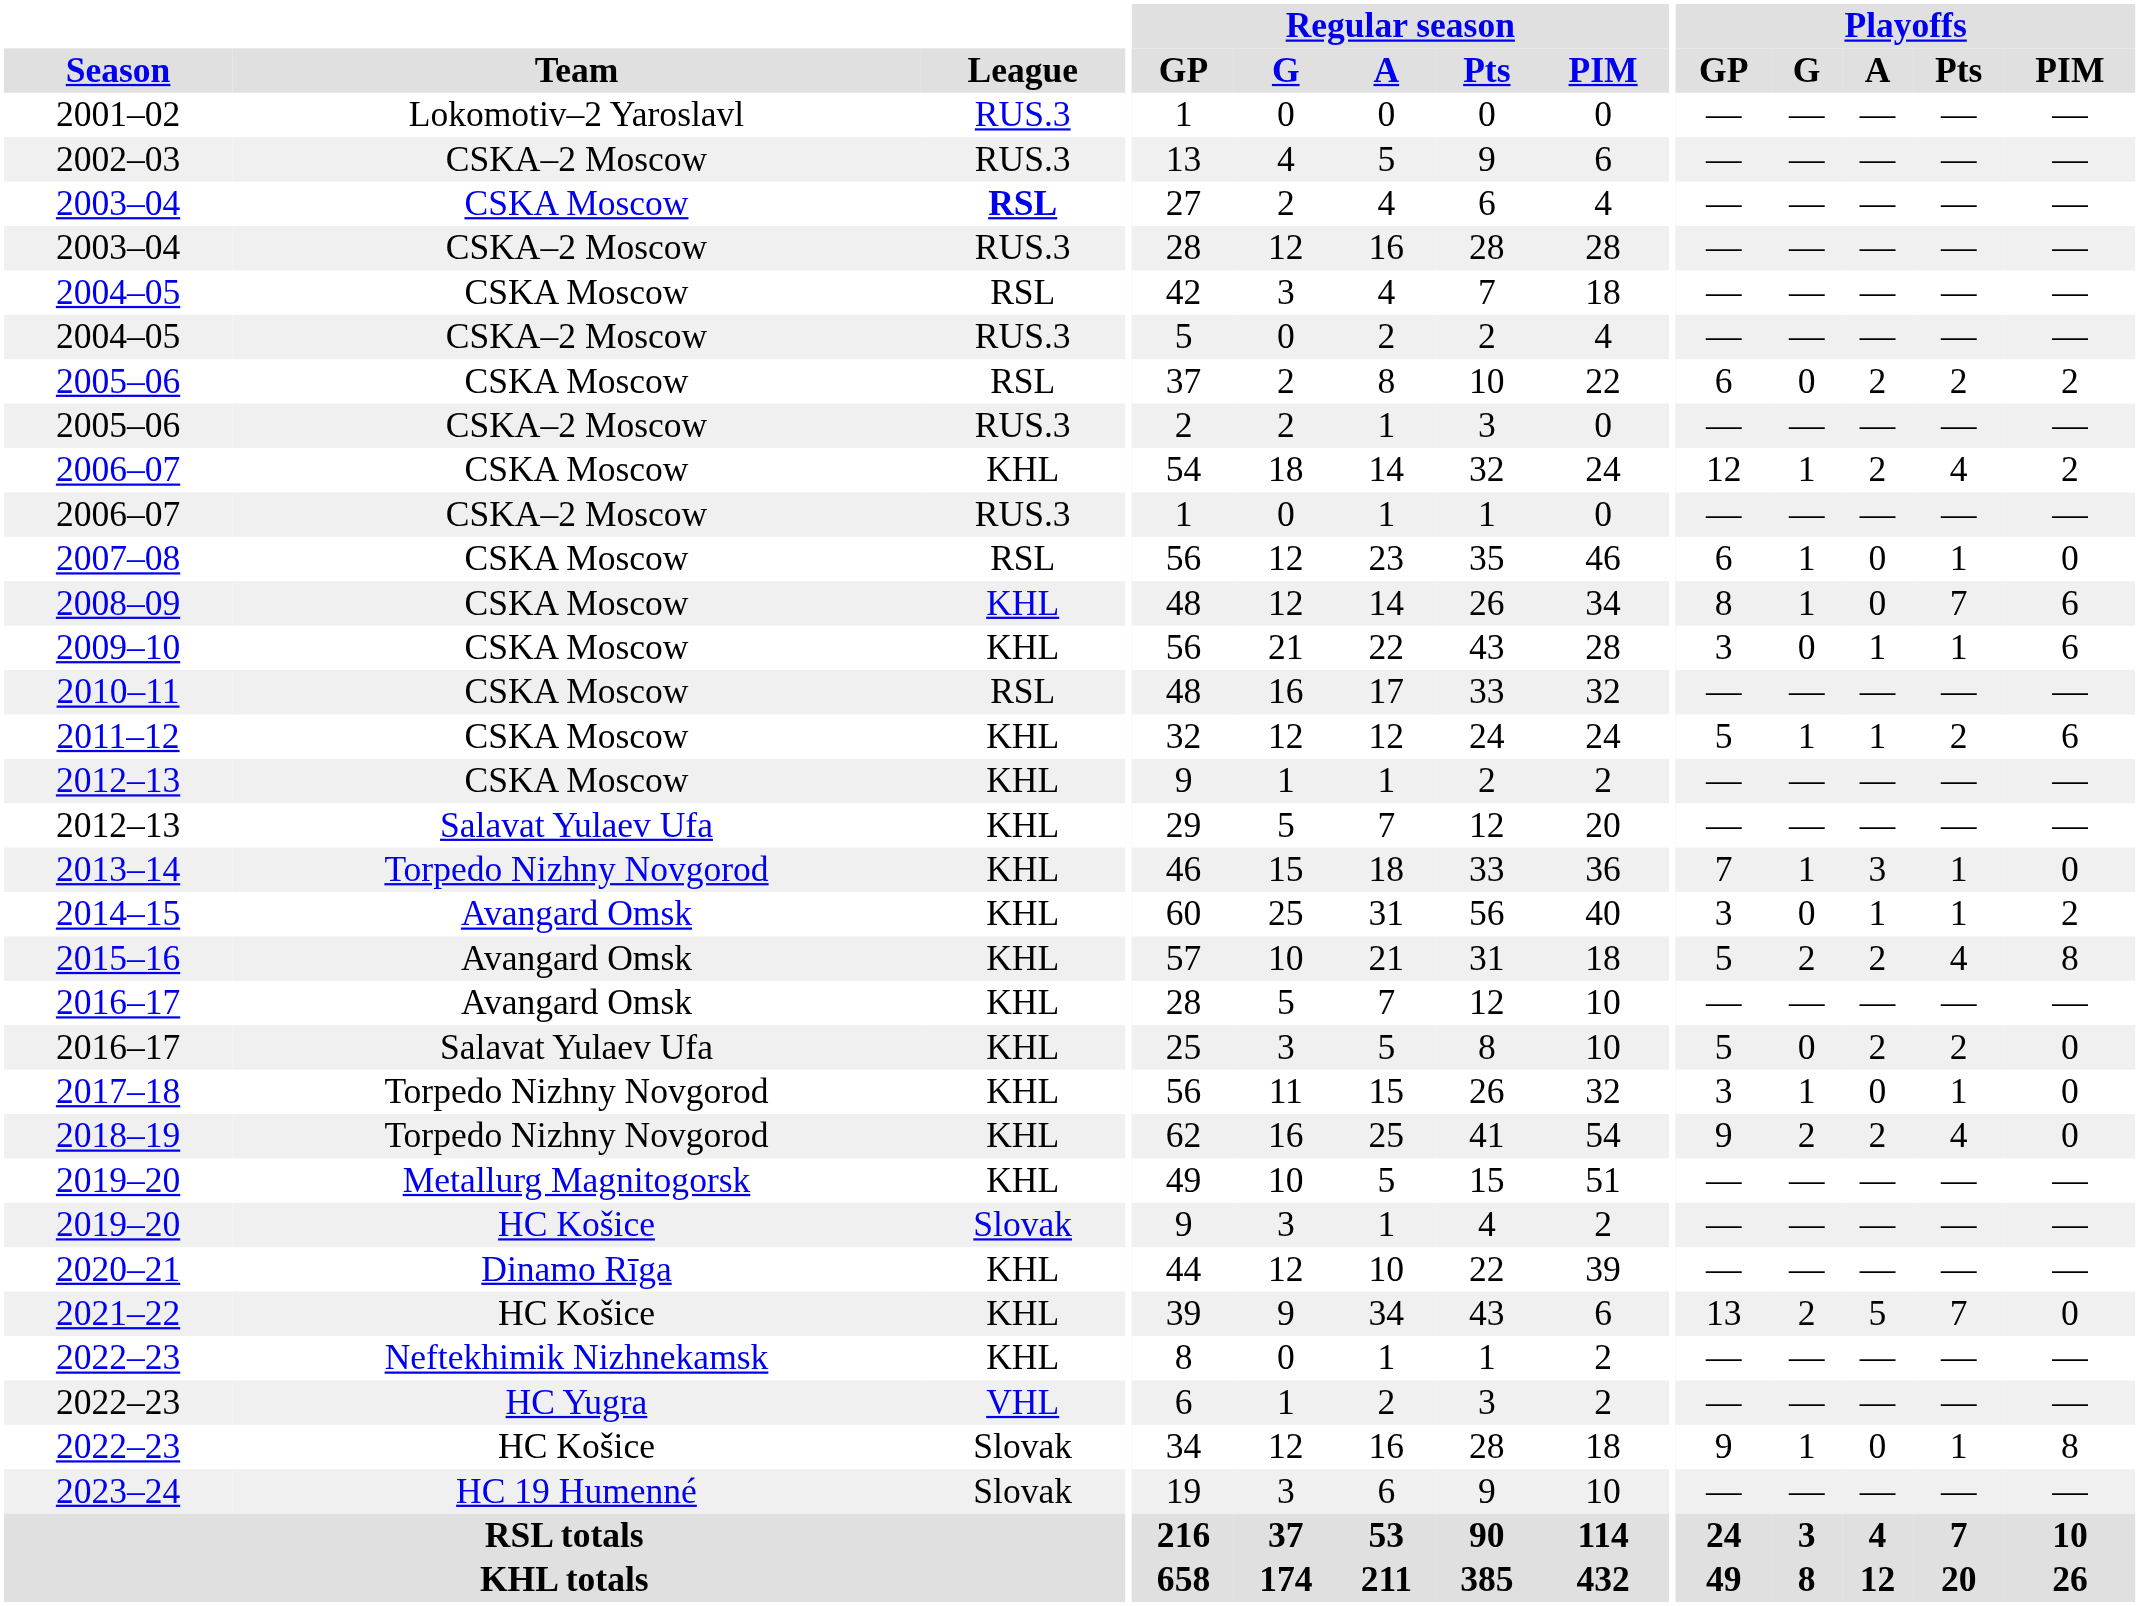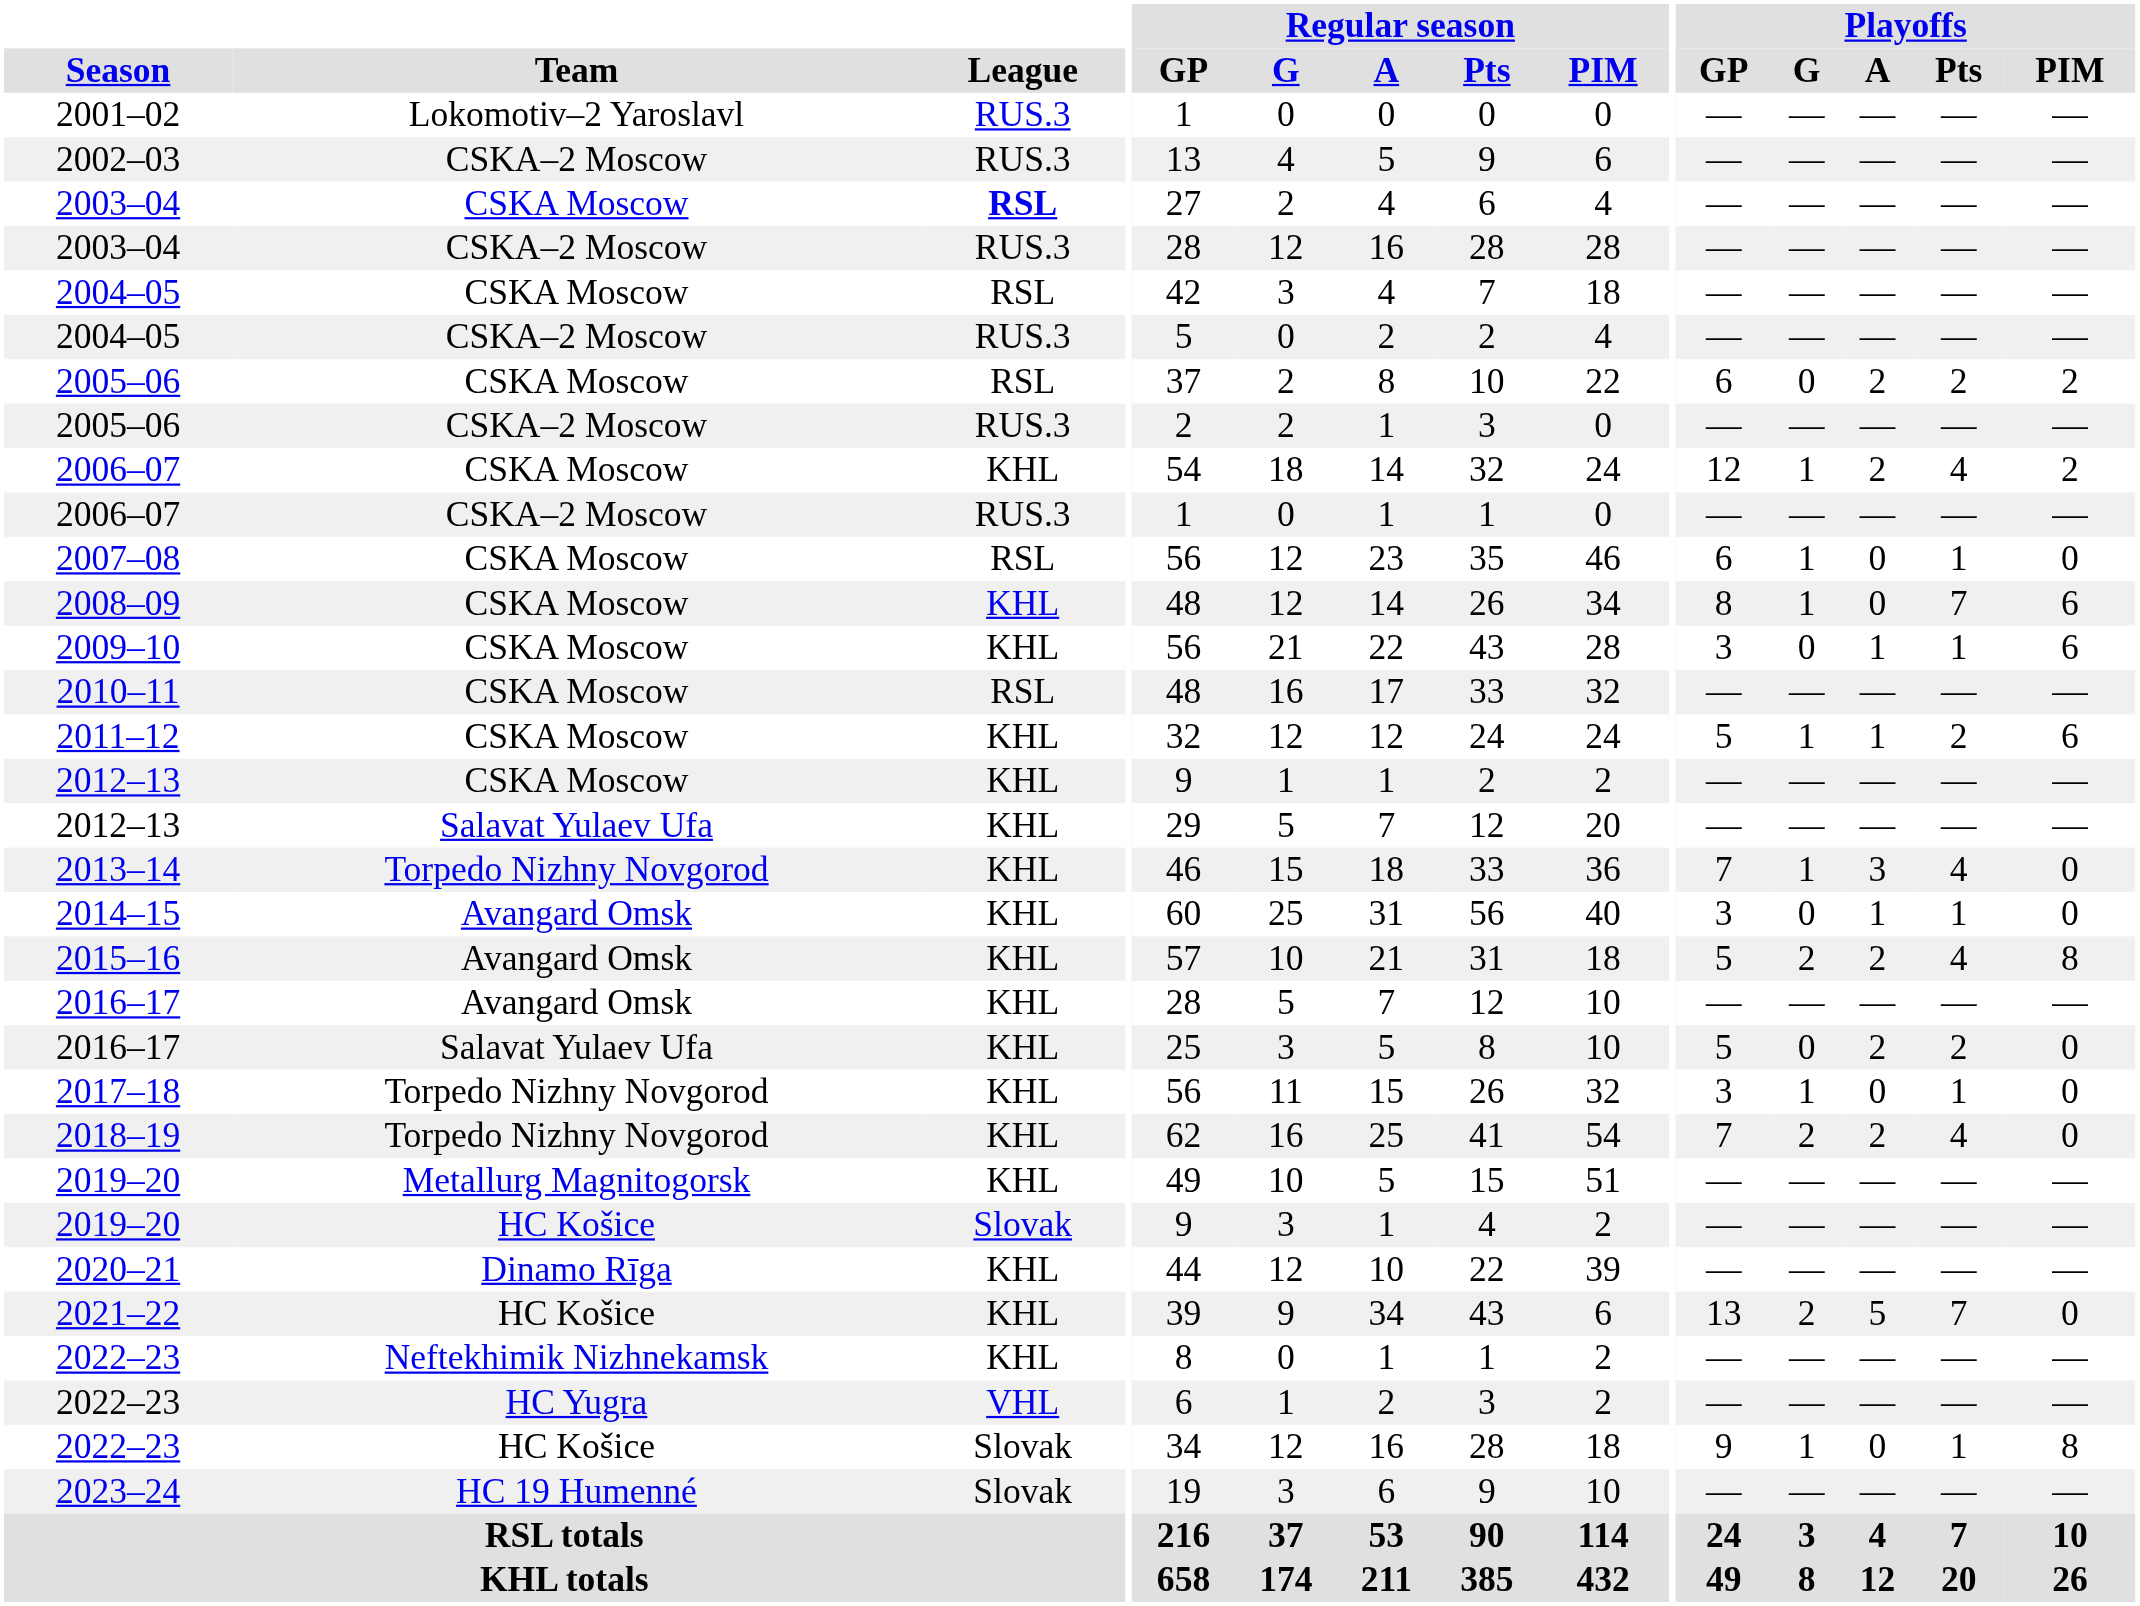 <table border="0" cellpadding="1" cellspacing="0" style="text-align:center; width:60em">
 <tr bgcolor="#e0e0e0">
 <th colspan="3" bgcolor="#ffffff"></th>
 <th rowspan="99" bgcolor="#ffffff"></th>
 <th colspan="5"><a href='#'>Regular season</a></th>
 <th rowspan="99" bgcolor="#ffffff"></th>
 <th colspan="5"><a href='#'>Playoffs</a></th>
 </tr>
 <tr bgcolor="#e0e0e0">
 <th><a href='#'>Season</a></th>
 <th>Team</th>
 <th>League</th>
 <th>GP</th>
 <th><a href='#'>G</a></th>
 <th><a href='#'>A</a></th>
 <th><a href='#'>Pts</a></th>
 <th><a href='#'>PIM</a></th>
 <th>GP</th>
 <th>G</th>
 <th>A</th>
 <th>Pts</th>
 <th>PIM</th>
 </tr>
 <tr>
 <td>2001–02</td>
 <td>Lokomotiv–2 Yaroslavl</td>
 <td><a href='#'>RUS.3</a></td>
 <td>1</td>
 <td>0</td>
 <td>0</td>
 <td>0</td>
 <td>0</td>
 <td>—</td>
 <td>—</td>
 <td>—</td>
 <td>—</td>
 <td>—</td>
 </tr>
 <tr bgcolor="#f0f0f0">
 <td>2002–03</td>
 <td>CSKA–2 Moscow</td>
 <td>RUS.3</td>
 <td>13</td>
 <td>4</td>
 <td>5</td>
 <td>9</td>
 <td>6</td>
 <td>—</td>
 <td>—</td>
 <td>—</td>
 <td>—</td>
 <td>—</td>
 </tr>
 <tr>
 <td><a href='#'>2003–04</a></td>
 <td><a href='#'>CSKA Moscow</a></td>
 <td><strong><a href='#'>RSL</a></strong></td>
 <td>27</td>
 <td>2</td>
 <td>4</td>
 <td>6</td>
 <td>4</td>
 <td>—</td>
 <td>—</td>
 <td>—</td>
 <td>—</td>
 <td>—</td>
 </tr>
 <tr bgcolor="#f0f0f0">
 <td>2003–04</td>
 <td>CSKA–2 Moscow</td>
 <td>RUS.3</td>
 <td>28</td>
 <td>12</td>
 <td>16</td>
 <td>28</td>
 <td>28</td>
 <td>—</td>
 <td>—</td>
 <td>—</td>
 <td>—</td>
 <td>—</td>
 </tr>
 <tr>
 <td><a href='#'>2004–05</a></td>
 <td>CSKA Moscow</td>
 <td>RSL</td>
 <td>42</td>
 <td>3</td>
 <td>4</td>
 <td>7</td>
 <td>18</td>
 <td>—</td>
 <td>—</td>
 <td>—</td>
 <td>—</td>
 <td>—</td>
 </tr>
 <tr bgcolor="#f0f0f0">
 <td>2004–05</td>
 <td>CSKA–2 Moscow</td>
 <td>RUS.3</td>
 <td>5</td>
 <td>0</td>
 <td>2</td>
 <td>2</td>
 <td>4</td>
 <td>—</td>
 <td>—</td>
 <td>—</td>
 <td>—</td>
 <td>—</td>
 </tr>
 <tr>
 <td><a href='#'>2005–06</a></td>
 <td>CSKA Moscow</td>
 <td>RSL</td>
 <td>37</td>
 <td>2</td>
 <td>8</td>
 <td>10</td>
 <td>22</td>
 <td>6</td>
 <td>0</td>
 <td>2</td>
 <td>2</td>
 <td>2</td>
 </tr>
 <tr bgcolor="#f0f0f0">
 <td>2005–06</td>
 <td>CSKA–2 Moscow</td>
 <td>RUS.3</td>
 <td>2</td>
 <td>2</td>
 <td>1</td>
 <td>3</td>
 <td>0</td>
 <td>—</td>
 <td>—</td>
 <td>—</td>
 <td>—</td>
 <td>—</td>
 </tr>
 <tr>
 <td><a href='#'>2006–07</a></td>
 <td>CSKA Moscow</td>
 <td>KHL</td>
 <td>54</td>
 <td>18</td>
 <td>14</td>
 <td>32</td>
 <td>24</td>
 <td>12</td>
 <td>1</td>
 <td>2</td>
 <td>4</td>
 <td>2</td>
 </tr>
 <tr bgcolor="#f0f0f0">
 <td>2006–07</td>
 <td>CSKA–2 Moscow</td>
 <td>RUS.3</td>
 <td>1</td>
 <td>0</td>
 <td>1</td>
 <td>1</td>
 <td>0</td>
 <td>—</td>
 <td>—</td>
 <td>—</td>
 <td>—</td>
 <td>—</td>
 </tr>
 <tr>
 <td><a href='#'>2007–08</a></td>
 <td>CSKA Moscow</td>
 <td>RSL</td>
 <td>56</td>
 <td>12</td>
 <td>23</td>
 <td>35</td>
 <td>46</td>
 <td>6</td>
 <td>1</td>
 <td>0</td>
 <td>1</td>
 <td>0</td>
 </tr>
 <tr bgcolor="#f0f0f0">
 <td><a href='#'>2008–09</a></td>
 <td>CSKA Moscow</td>
 <td><a href='#'>KHL</a></td>
 <td>48</td>
 <td>12</td>
 <td>14</td>
 <td>26</td>
 <td>34</td>
 <td>8</td>
 <td>1</td>
 <td>0</td>
 <td>7</td>
 <td>6</td>
 </tr>
 <tr>
 <td><a href='#'>2009–10</a></td>
 <td>CSKA Moscow</td>
 <td>KHL</td>
 <td>56</td>
 <td>21</td>
 <td>22</td>
 <td>43</td>
 <td>28</td>
 <td>3</td>
 <td>0</td>
 <td>1</td>
 <td>1</td>
 <td>6</td>
 </tr>
 <tr bgcolor="#f0f0f0">
 <td><a href='#'>2010–11</a></td>
 <td>CSKA Moscow</td>
 <td>RSL</td>
 <td>48</td>
 <td>16</td>
 <td>17</td>
 <td>33</td>
 <td>32</td>
 <td>—</td>
 <td>—</td>
 <td>—</td>
 <td>—</td>
 <td>—</td>
 </tr>
 <tr>
 <td><a href='#'>2011–12</a></td>
 <td>CSKA Moscow</td>
 <td>KHL</td>
 <td>32</td>
 <td>12</td>
 <td>12</td>
 <td>24</td>
 <td>24</td>
 <td>5</td>
 <td>1</td>
 <td>1</td>
 <td>2</td>
 <td>6</td>
 </tr>
 <tr bgcolor="#f0f0f0">
 <td><a href='#'>2012–13</a></td>
 <td>CSKA Moscow</td>
 <td>KHL</td>
 <td>9</td>
 <td>1</td>
 <td>1</td>
 <td>2</td>
 <td>2</td>
 <td>—</td>
 <td>—</td>
 <td>—</td>
 <td>—</td>
 <td>—</td>
 </tr>
 <tr>
 <td>2012–13</td>
 <td><a href='#'>Salavat Yulaev Ufa</a></td>
 <td>KHL</td>
 <td>29</td>
 <td>5</td>
 <td>7</td>
 <td>12</td>
 <td>20</td>
 <td>—</td>
 <td>—</td>
 <td>—</td>
 <td>—</td>
 <td>—</td>
 </tr>
 <tr bgcolor="#f0f0f0">
 <td><a href='#'>2013–14</a></td>
 <td><a href='#'>Torpedo Nizhny Novgorod</a></td>
 <td>KHL</td>
 <td>46</td>
 <td>15</td>
 <td>18</td>
 <td>33</td>
 <td>36</td>
 <td>7</td>
 <td>1</td>
 <td>3</td>
-<td>1</td>
+<td>4</td>
 <td>0</td>
 </tr>
 <tr>
 <td><a href='#'>2014–15</a></td>
 <td><a href='#'>Avangard Omsk</a></td>
 <td>KHL</td>
 <td>60</td>
 <td>25</td>
 <td>31</td>
 <td>56</td>
 <td>40</td>
 <td>3</td>
 <td>0</td>
 <td>1</td>
 <td>1</td>
-<td>2</td>
+<td>0</td>
 </tr>
 <tr bgcolor="#f0f0f0">
 <td><a href='#'>2015–16</a></td>
 <td>Avangard Omsk</td>
 <td>KHL</td>
 <td>57</td>
 <td>10</td>
 <td>21</td>
 <td>31</td>
 <td>18</td>
 <td>5</td>
 <td>2</td>
 <td>2</td>
 <td>4</td>
 <td>8</td>
 </tr>
 <tr>
 <td><a href='#'>2016–17</a></td>
 <td>Avangard Omsk</td>
 <td>KHL</td>
 <td>28</td>
 <td>5</td>
 <td>7</td>
 <td>12</td>
 <td>10</td>
 <td>—</td>
 <td>—</td>
 <td>—</td>
 <td>—</td>
 <td>—</td>
 </tr>
 <tr bgcolor="#f0f0f0">
 <td>2016–17</td>
 <td>Salavat Yulaev Ufa</td>
 <td>KHL</td>
 <td>25</td>
 <td>3</td>
 <td>5</td>
 <td>8</td>
 <td>10</td>
 <td>5</td>
 <td>0</td>
 <td>2</td>
 <td>2</td>
 <td>0</td>
 </tr>
 <tr>
 <td><a href='#'>2017–18</a></td>
 <td>Torpedo Nizhny Novgorod</td>
 <td>KHL</td>
 <td>56</td>
 <td>11</td>
 <td>15</td>
 <td>26</td>
 <td>32</td>
 <td>3</td>
 <td>1</td>
 <td>0</td>
 <td>1</td>
 <td>0</td>
 </tr>
 <tr bgcolor="#f0f0f0">
 <td><a href='#'>2018–19</a></td>
 <td>Torpedo Nizhny Novgorod</td>
 <td>KHL</td>
 <td>62</td>
 <td>16</td>
 <td>25</td>
 <td>41</td>
 <td>54</td>
-<td>9</td>
+<td>7</td>
 <td>2</td>
 <td>2</td>
 <td>4</td>
 <td>0</td>
 </tr>
 <tr>
 <td><a href='#'>2019–20</a></td>
 <td><a href='#'>Metallurg Magnitogorsk</a></td>
 <td>KHL</td>
 <td>49</td>
 <td>10</td>
 <td>5</td>
 <td>15</td>
 <td>51</td>
 <td>—</td>
 <td>—</td>
 <td>—</td>
 <td>—</td>
 <td>—</td>
 </tr>
 <tr bgcolor="#f0f0f0">
 <td><a href='#'>2019–20</a></td>
 <td><a href='#'>HC Košice</a></td>
 <td><a href='#'>Slovak</a></td>
 <td>9</td>
 <td>3</td>
 <td>1</td>
 <td>4</td>
 <td>2</td>
 <td>—</td>
 <td>—</td>
 <td>—</td>
 <td>—</td>
 <td>—</td>
 </tr>
 <tr>
 <td><a href='#'>2020–21</a></td>
 <td><a href='#'>Dinamo Rīga</a></td>
 <td>KHL</td>
 <td>44</td>
 <td>12</td>
 <td>10</td>
 <td>22</td>
 <td>39</td>
 <td>—</td>
 <td>—</td>
 <td>—</td>
 <td>—</td>
 <td>—</td>
 </tr>
 <tr bgcolor="#f0f0f0">
 <td><a href='#'>2021–22</a></td>
 <td>HC Košice</td>
 <td>KHL</td>
 <td>39</td>
 <td>9</td>
 <td>34</td>
 <td>43</td>
 <td>6</td>
 <td>13</td>
 <td>2</td>
 <td>5</td>
 <td>7</td>
 <td>0</td>
 </tr>
 <tr>
 <td><a href='#'>2022–23</a></td>
 <td><a href='#'>Neftekhimik Nizhnekamsk</a></td>
 <td>KHL</td>
 <td>8</td>
 <td>0</td>
 <td>1</td>
 <td>1</td>
 <td>2</td>
 <td>—</td>
 <td>—</td>
 <td>—</td>
 <td>—</td>
 <td>—</td>
 </tr>
 <tr bgcolor="#f0f0f0">
 <td>2022–23</td>
 <td><a href='#'>HC Yugra</a></td>
 <td><a href='#'>VHL</a></td>
 <td>6</td>
 <td>1</td>
 <td>2</td>
 <td>3</td>
 <td>2</td>
 <td>—</td>
 <td>—</td>
 <td>—</td>
 <td>—</td>
 <td>—</td>
 </tr>
 <tr>
 <td><a href='#'>2022–23</a></td>
 <td>HC Košice</td>
 <td>Slovak</td>
 <td>34</td>
 <td>12</td>
 <td>16</td>
 <td>28</td>
 <td>18</td>
 <td>9</td>
 <td>1</td>
 <td>0</td>
 <td>1</td>
 <td>8</td>
 </tr>
 <tr bgcolor="#f0f0f0">
 <td><a href='#'>2023–24</a></td>
 <td><a href='#'>HC 19 Humenné</a></td>
 <td>Slovak</td>
 <td>19</td>
 <td>3</td>
 <td>6</td>
 <td>9</td>
 <td>10</td>
 <td>—</td>
 <td>—</td>
 <td>—</td>
 <td>—</td>
 <td>—</td>
 </tr>
 <tr bgcolor="#e0e0e0">
 <th colspan="3">RSL totals</th>
 <th>216</th>
 <th>37</th>
 <th>53</th>
 <th>90</th>
 <th>114</th>
 <th>24</th>
 <th>3</th>
 <th>4</th>
 <th>7</th>
 <th>10</th>
 </tr>
 <tr bgcolor="#e0e0e0">
 <th colspan="3">KHL totals</th>
 <th>658</th>
 <th>174</th>
 <th>211</th>
 <th>385</th>
 <th>432</th>
 <th>49</th>
 <th>8</th>
 <th>12</th>
 <th>20</th>
 <th>26</th>
 </tr>
 </table>
